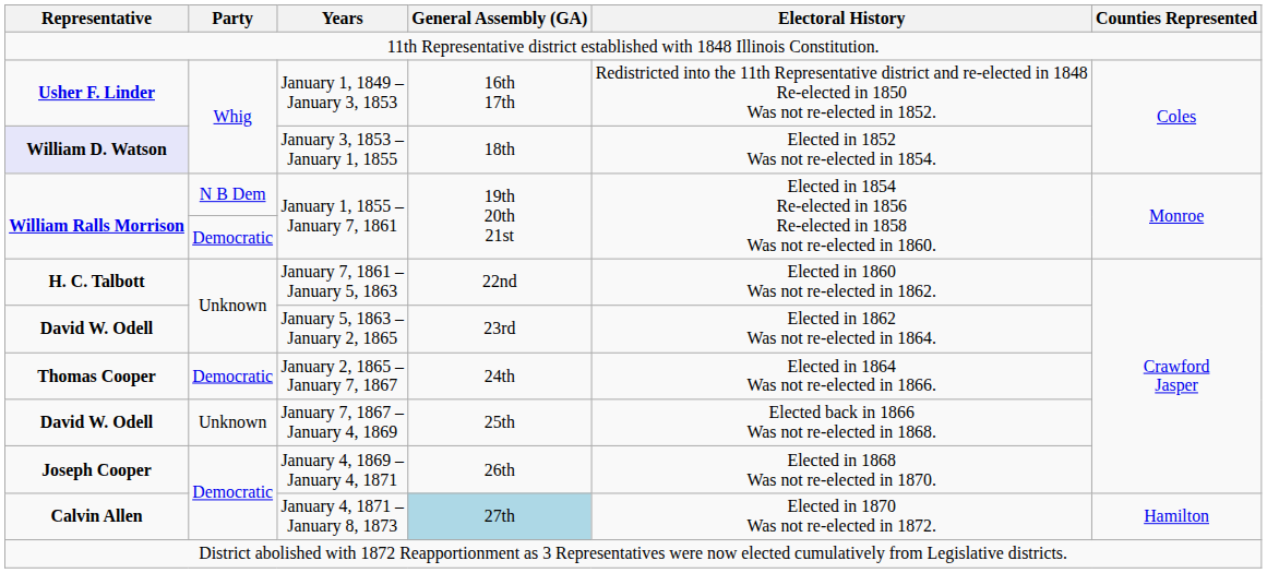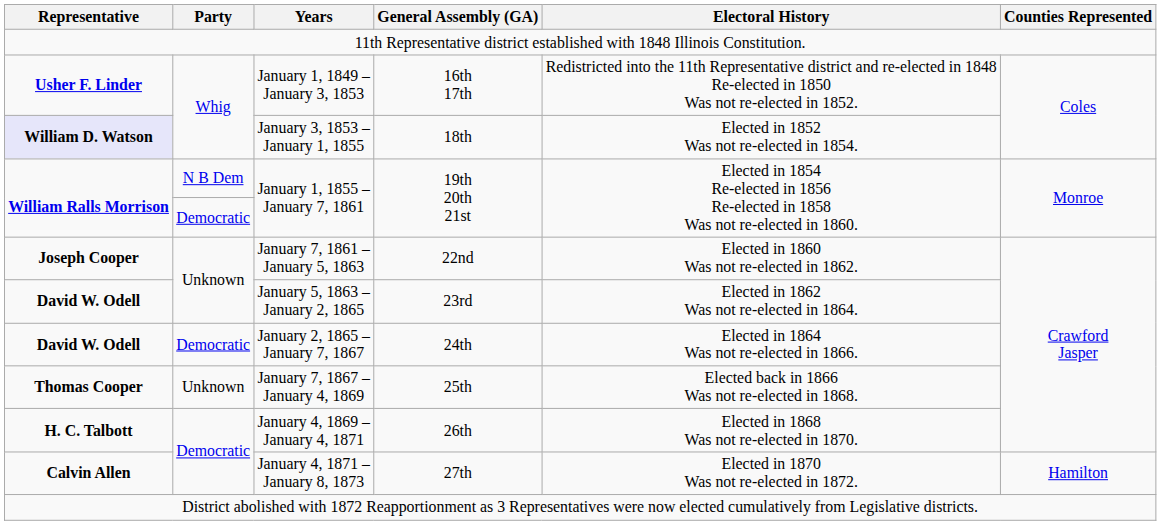 <table class="wikitable" style="text-align:center">
 <tr>
 <th>Representative</th>
 <th>Party</th>
 <th>Years</th>
 <th>General Assembly (GA)</th>
 <th>Electoral History</th>
 <th>Counties Represented</th>
 </tr>
 <tr>
 <td colspan=6>11th Representative district established with 1848 Illinois Constitution.</td>
 </tr>
 <tr>
 <td><strong><a href='#'>Usher F. Linder</a></strong></td>
 <td rowspan=2 ><a href='#'>Whig</a></td>
 <td>January 1, 1849 –<br>January 3, 1853</td>
 <td>16th<br>17th</td>
 <td>Redistricted into the 11th Representative district and re-elected in 1848<br>Re-elected in 1850<br>Was not re-elected in 1852.</td>
 <td rowspan=2><a href='#'>Coles</a></td>
 </tr>
 <tr>
 <td style="background: lavender;"><strong>William D. Watson</strong></td>
 <td>January 3, 1853 –<br>January 1, 1855</td>
 <td>18th</td>
 <td>Elected in 1852<br>Was not re-elected in 1854.</td>
 </tr>
 <tr>
 <td rowspan=2><br><strong><a href='#'>William Ralls Morrison</a></strong></td>
 <td><a href='#'>N B Dem</a></td>
 <td rowspan=2>January 1, 1855 –<br>January 7, 1861</td>
 <td rowspan=2>19th<br>20th<br>21st</td>
 <td rowspan=2>Elected in 1854<br>Re-elected in 1856<br>Re-elected in 1858<br>Was not re-elected in 1860.</td>
 <td rowspan=2><a href='#'>Monroe</a></td>
 </tr>
 <tr>
 <td><a href='#'>Democratic</a></td>
 </tr>
 <tr>
-<td><strong>H. C. Talbott</strong></td>
+<td><strong>Joseph Cooper</strong></td>
 <td rowspan=2>Unknown</td>
 <td>January 7, 1861 –<br>January 5, 1863</td>
 <td>22nd</td>
 <td>Elected in 1860<br>Was not re-elected in 1862.</td>
 <td rowspan=5><a href='#'>Crawford</a><br><a href='#'>Jasper</a></td>
 </tr>
 <tr>
 <td><strong>David W. Odell</strong></td>
 <td>January 5, 1863 –<br>January 2, 1865</td>
 <td>23rd</td>
 <td>Elected in 1862<br>Was not re-elected in 1864.</td>
 </tr>
 <tr>
-<td><strong>Thomas Cooper</strong></td>
+<td><strong>David W. Odell</strong></td>
 <td><a href='#'>Democratic</a></td>
 <td>January 2, 1865 –<br>January 7, 1867</td>
 <td>24th</td>
 <td>Elected in 1864<br>Was not re-elected in 1866.</td>
 </tr>
 <tr>
-<td><strong>David W. Odell</strong></td>
+<td><strong>Thomas Cooper</strong></td>
 <td>Unknown</td>
 <td>January 7, 1867 –<br>January 4, 1869</td>
 <td>25th</td>
 <td>Elected back in 1866<br>Was not re-elected in 1868.</td>
 </tr>
 <tr>
-<td><strong>Joseph Cooper</strong></td>
+<td><strong>H. C. Talbott</strong></td>
 <td rowspan=2 ><a href='#'>Democratic</a></td>
 <td>January 4, 1869 –<br>January 4, 1871</td>
 <td>26th</td>
 <td>Elected in 1868<br>Was not re-elected in 1870.</td>
 </tr>
 <tr>
 <td><strong>Calvin Allen</strong></td>
 <td>January 4, 1871 –<br>January 8, 1873</td>
-<td style="background: lightblue;">27th</td>
+<td>27th</td>
 <td>Elected in 1870<br>Was not re-elected in 1872.</td>
 <td><a href='#'>Hamilton</a></td>
 </tr>
 <tr>
 <td colspan=6>District abolished with 1872 Reapportionment as 3 Representatives were now elected cumulatively from Legislative districts.</td>
 </tr>
 </table>
